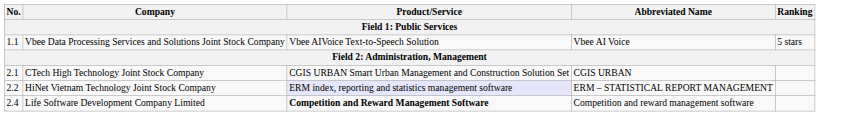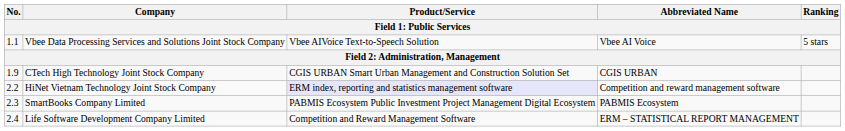 <table class="wikitable sortable mw-collapsible mw-collapsed">
 <tr>
 <th>No.</th>
 <th>Company</th>
 <th>Product/Service</th>
 <th>Abbreviated Name</th>
 <th>Ranking</th>
 </tr>
 <tr>
 <th colspan="5" style="background:#f2f2f2;">Field 1: Public Services</th>
 </tr>
 <tr>
 <td>1.1</td>
 <td>Vbee Data Processing Services and Solutions Joint Stock Company</td>
 <td>Vbee AIVoice Text-to-Speech Solution</td>
 <td>Vbee AI Voice</td>
 <td>5 stars</td>
 </tr>
 <tr>
 <th colspan="5" style="background:#f2f2f2;">Field 2: Administration, Management</th>
 </tr>
 <tr>
-<td>2.1</td>
+<td>1.9</td>
 <td>CTech High Technology Joint Stock Company</td>
 <td>CGIS URBAN Smart Urban Management and Construction Solution Set</td>
 <td>CGIS URBAN</td>
 <td></td>
 </tr>
 <tr>
 <td>2.2</td>
 <td>HiNet Vietnam Technology Joint Stock Company</td>
 <td style="background: lavender;">ERM index, reporting and statistics management software</td>
-<td>ERM – STATISTICAL REPORT MANAGEMENT</td>
+<td>Competition and reward management software</td>
+<td></td>
+</tr>
+<tr>
+<td>2.3</td>
+<td>SmartBooks Company Limited</td>
+<td>PABMIS Ecosystem Public Investment Project Management Digital Ecosystem</td>
+<td>PABMIS Ecosystem</td>
 <td></td>
 </tr>
 <tr>
 <td>2.4</td>
 <td>Life Software Development Company Limited</td>
-<td><strong>Competition and Reward Management Software</strong></td>
-<td>Competition and reward management software</td>
+<td>Competition and Reward Management Software</td>
+<td>ERM – STATISTICAL REPORT MANAGEMENT</td>
 <td></td>
 </tr>
 </table>
